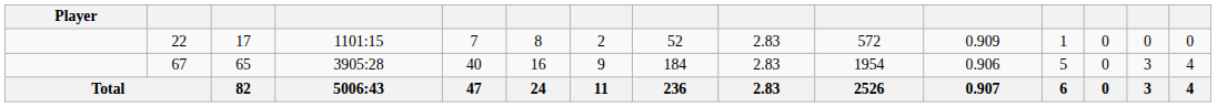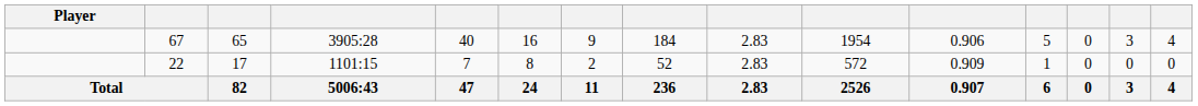 <table class="wikitable sortable" style="width:100%; text-align:center;">
 <tr>
 <th>Player</th>
 <th></th>
 <th></th>
 <th></th>
 <th></th>
 <th></th>
 <th></th>
 <th></th>
 <th></th>
 <th></th>
 <th></th>
 <th></th>
 <th></th>
 <th></th>
 <th></th>
 </tr>
 <tr>
 <td></td>
+<td>67</td>
+<td>65</td>
+<td>3905:28</td>
+<td>40</td>
+<td>16</td>
+<td>9</td>
+<td>184</td>
+<td>2.83</td>
+<td>1954</td>
+<td>0.906</td>
+<td>5</td>
+<td>0</td>
+<td>3</td>
+<td>4</td>
+</tr>
+<tr>
+<td></td>
 <td>22</td>
 <td>17</td>
 <td>1101:15</td>
 <td>7</td>
 <td>8</td>
 <td>2</td>
 <td>52</td>
 <td>2.83</td>
 <td>572</td>
 <td>0.909</td>
 <td>1</td>
 <td>0</td>
 <td>0</td>
 <td>0</td>
-</tr>
-<tr>
-<td></td>
-<td>67</td>
-<td>65</td>
-<td>3905:28</td>
-<td>40</td>
-<td>16</td>
-<td>9</td>
-<td>184</td>
-<td>2.83</td>
-<td>1954</td>
-<td>0.906</td>
-<td>5</td>
-<td>0</td>
-<td>3</td>
-<td>4</td>
 </tr>
 <tr class="sortbottom">
 <th colspan=2>Total</th>
 <th>82</th>
 <th>5006:43</th>
 <th>47</th>
 <th>24</th>
 <th>11</th>
 <th>236</th>
 <th>2.83</th>
 <th>2526</th>
 <th>0.907</th>
 <th>6</th>
 <th>0</th>
 <th>3</th>
 <th>4</th>
 </tr>
 </table>
